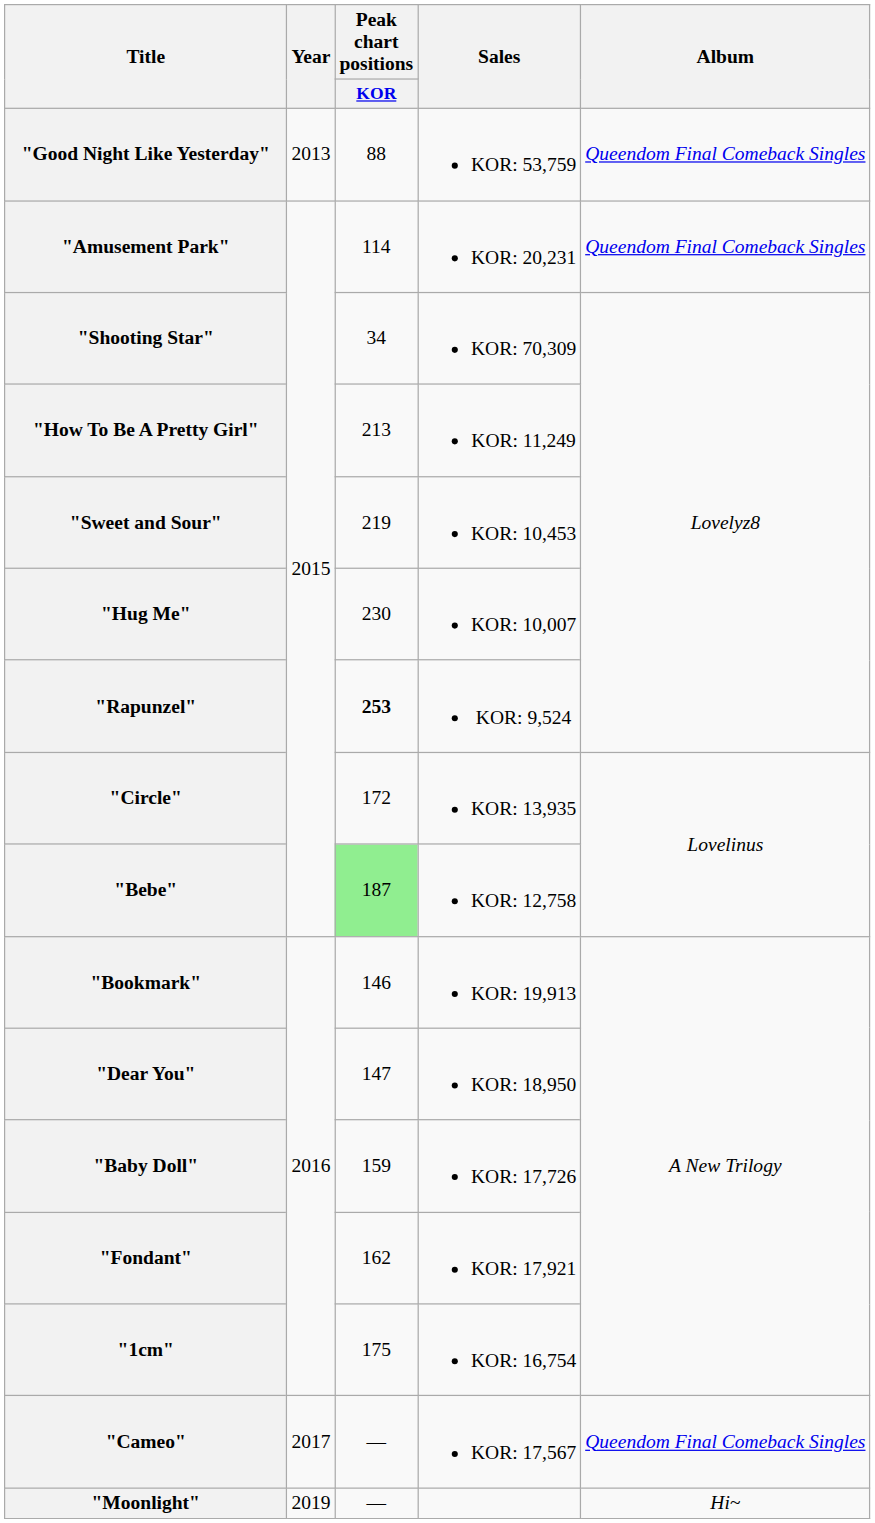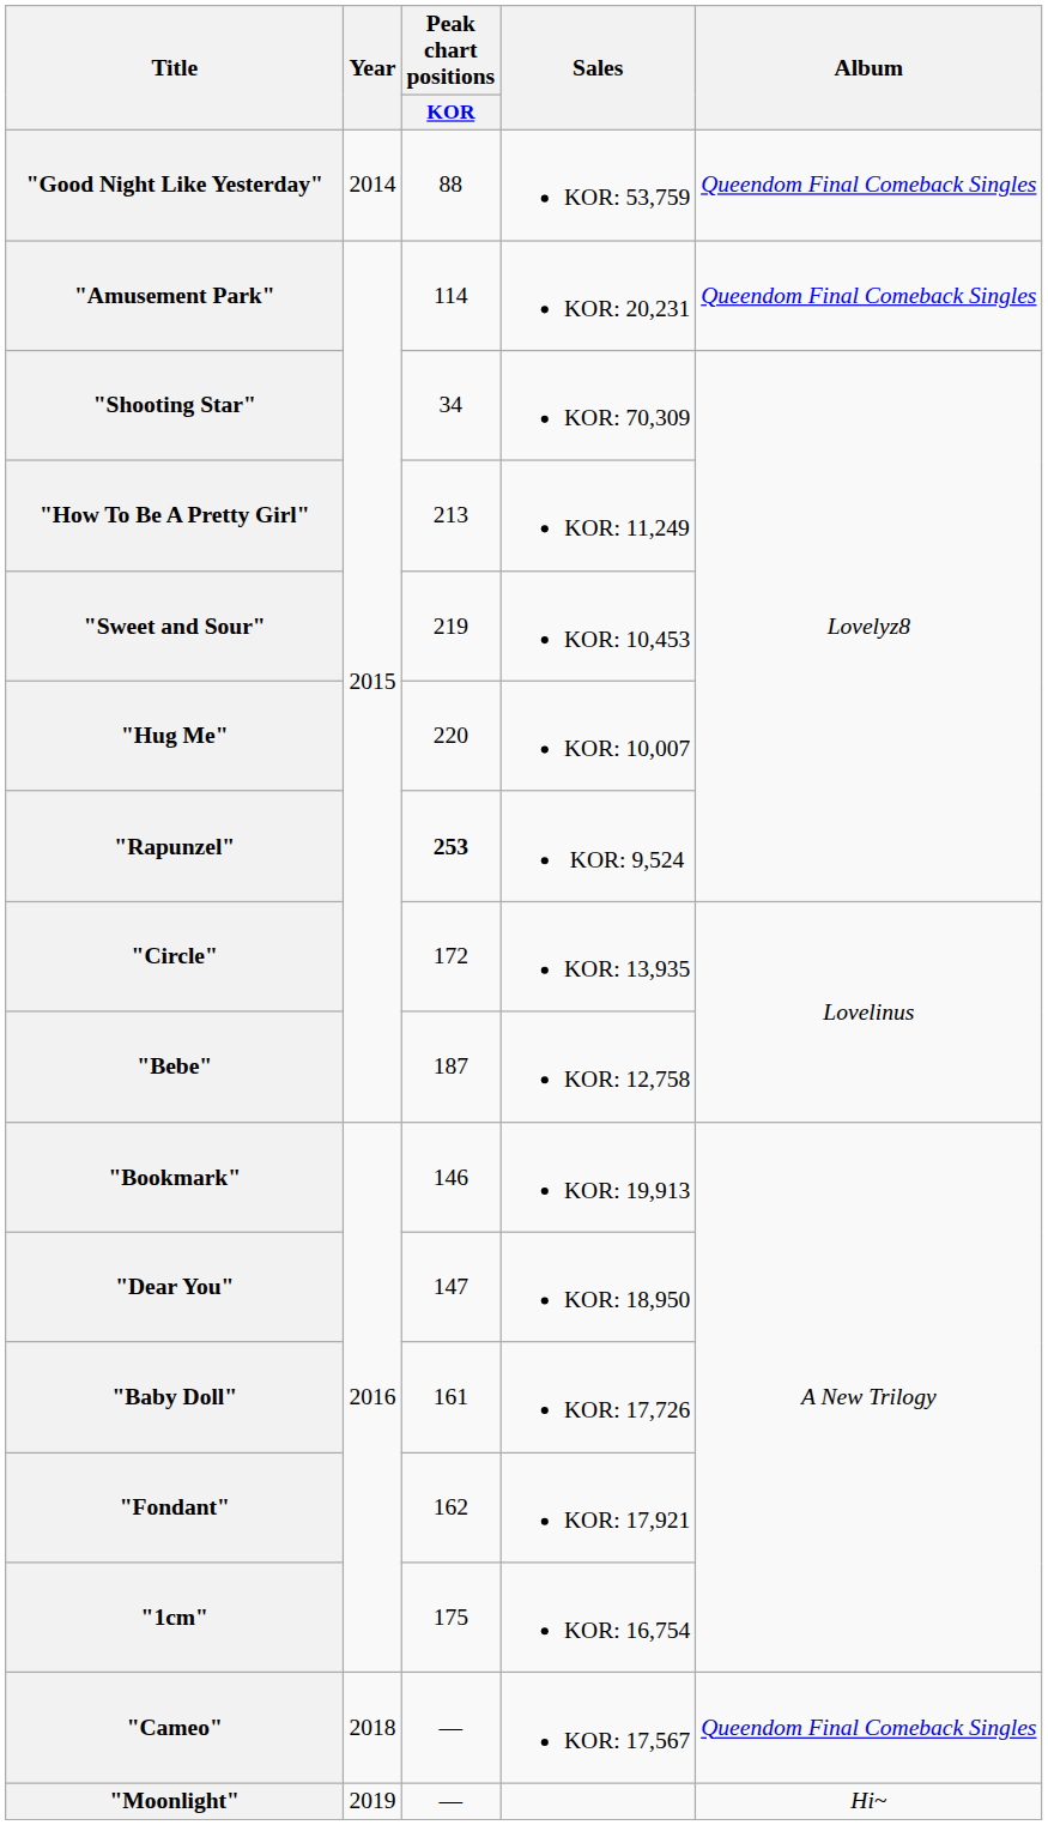 <table class="wikitable plainrowheaders" style="text-align:center;" border="1">
 <tr>
 <th scope="col" rowspan="2" style="width:14em;">Title</th>
 <th scope="col" rowspan="2">Year</th>
 <th scope="col" colspan="1">Peak chart positions</th>
 <th scope="col" rowspan="2">Sales<br></th>
 <th scope="col" rowspan="2">Album</th>
 </tr>
 <tr>
 <th scope="col" style="width:3em;font-size:90%;"><a href='#'>KOR</a><br></th>
 </tr>
 <tr>
 <th scope="row">"Good Night Like Yesterday" </th>
-<td>2013</td>
+<td>2014</td>
 <td>88</td>
 <td><br><ul><li>KOR: 53,759</li></ul></td>
 <td><em><a href='#'>Queendom Final Comeback Singles</a></em></td>
 </tr>
 <tr>
 <th scope="row">"Amusement Park" </th>
 <td rowspan="8">2015</td>
 <td>114</td>
 <td><br><ul><li>KOR: 20,231</li></ul></td>
 <td><em><a href='#'>Queendom Final Comeback Singles</a></em></td>
 </tr>
 <tr>
 <th scope="row">"Shooting Star" </th>
 <td>34</td>
 <td><br><ul><li>KOR: 70,309</li></ul></td>
 <td rowspan="5"><em>Lovelyz8</em></td>
 </tr>
 <tr>
 <th scope="row">"How To Be A Pretty Girl" </th>
 <td>213</td>
 <td><br><ul><li>KOR: 11,249</li></ul></td>
 </tr>
 <tr>
 <th scope="row">"Sweet and Sour" </th>
 <td>219</td>
 <td><br><ul><li>KOR: 10,453</li></ul></td>
 </tr>
 <tr>
 <th scope="row">"Hug Me"</th>
-<td>230</td>
+<td>220</td>
 <td><br><ul><li>KOR: 10,007</li></ul></td>
 </tr>
 <tr>
 <th scope="row">"Rapunzel" </th>
 <td><strong>253</strong></td>
 <td><br><ul><li>KOR: 9,524</li></ul></td>
 </tr>
 <tr>
 <th scope="row">"Circle"</th>
 <td>172</td>
 <td><br><ul><li>KOR: 13,935</li></ul></td>
 <td rowspan="2"><em>Lovelinus</em></td>
 </tr>
 <tr>
 <th scope="row">"Bebe"</th>
-<td style="background: lightgreen;">187</td>
+<td>187</td>
 <td><br><ul><li>KOR: 12,758</li></ul></td>
 </tr>
 <tr>
 <th scope="row">"Bookmark" </th>
 <td rowspan="5">2016</td>
 <td>146</td>
 <td><br><ul><li>KOR: 19,913</li></ul></td>
 <td rowspan="5"><em>A New Trilogy</em></td>
 </tr>
 <tr>
 <th scope="row">"Dear You" </th>
 <td>147</td>
 <td><br><ul><li>KOR: 18,950</li></ul></td>
 </tr>
 <tr>
 <th scope="row">"Baby Doll" </th>
-<td>159</td>
+<td>161</td>
 <td><br><ul><li>KOR: 17,726</li></ul></td>
 </tr>
 <tr>
 <th scope="row">"Fondant" </th>
 <td>162</td>
 <td><br><ul><li>KOR: 17,921</li></ul></td>
 </tr>
 <tr>
 <th scope="row">"1cm"</th>
 <td>175</td>
 <td><br><ul><li>KOR: 16,754</li></ul></td>
 </tr>
 <tr>
 <th scope="row">"Cameo"</th>
-<td>2017</td>
+<td>2018</td>
 <td>—</td>
 <td><br><ul><li>KOR: 17,567</li></ul></td>
 <td><em><a href='#'>Queendom Final Comeback Singles</a></em></td>
 </tr>
 <tr>
 <th scope="row">"Moonlight"</th>
 <td>2019</td>
 <td>—</td>
 <td></td>
 <td><em>Hi~</em></td>
 </tr>
 </table>
